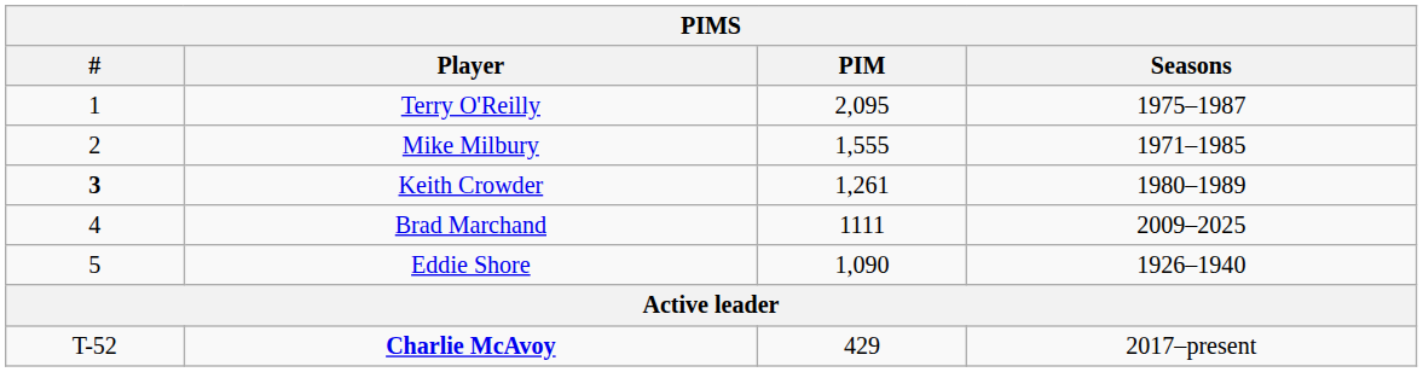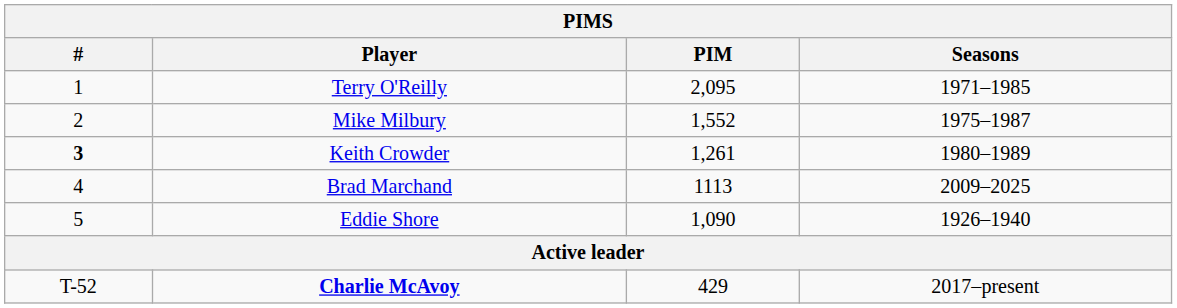 <table class="wikitable" style="text-align: center; font-size: 95%" width="70%">
 <tr>
 <th colspan="4">PIMS</th>
 </tr>
 <tr>
 <th>#</th>
 <th>Player</th>
 <th>PIM</th>
 <th>Seasons</th>
 </tr>
 <tr>
 <td>1</td>
 <td><a href='#'>Terry O'Reilly</a></td>
 <td>2,095</td>
-<td>1975–1987</td>
+<td>1971–1985</td>
 </tr>
 <tr>
 <td>2</td>
 <td><a href='#'>Mike Milbury</a></td>
-<td>1,555</td>
-<td>1971–1985</td>
+<td>1,552</td>
+<td>1975–1987</td>
 </tr>
 <tr>
 <td><strong>3</strong></td>
 <td><a href='#'>Keith Crowder</a></td>
 <td>1,261</td>
 <td>1980–1989</td>
 </tr>
 <tr>
 <td>4</td>
 <td><a href='#'>Brad Marchand</a></td>
-<td>1111</td>
+<td>1113</td>
 <td>2009–2025</td>
 </tr>
 <tr>
 <td>5</td>
 <td><a href='#'>Eddie Shore</a></td>
 <td>1,090</td>
 <td>1926–1940</td>
 </tr>
 <tr>
 <th colspan="4">Active leader</th>
 </tr>
 <tr>
 <td>T-52</td>
 <td><strong><a href='#'>Charlie McAvoy</a></strong></td>
 <td>429</td>
 <td>2017–present</td>
 </tr>
 </table>
